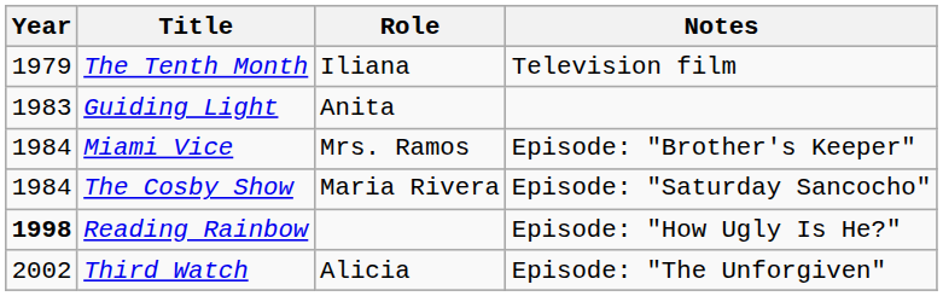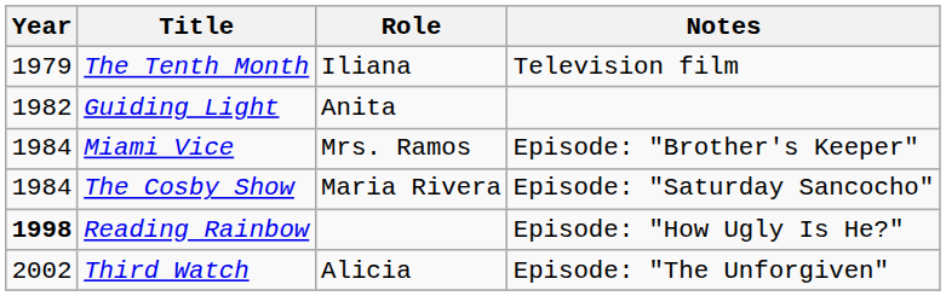 <table class="wikitable sortable">
 <tr>
 <th>Year</th>
 <th>Title</th>
 <th>Role</th>
 <th>Notes</th>
 </tr>
 <tr>
 <td>1979</td>
 <td><em><a href='#'>The Tenth Month</a></em></td>
 <td>Iliana</td>
 <td>Television film</td>
 </tr>
 <tr>
-<td>1983</td>
+<td>1982</td>
 <td><em><a href='#'>Guiding Light</a></em></td>
 <td>Anita</td>
 <td></td>
 </tr>
 <tr>
 <td>1984</td>
 <td><em><a href='#'>Miami Vice</a></em></td>
 <td>Mrs. Ramos</td>
 <td>Episode: "Brother's Keeper"</td>
 </tr>
 <tr>
 <td>1984</td>
 <td><em><a href='#'>The Cosby Show</a></em></td>
 <td>Maria Rivera</td>
 <td>Episode: "Saturday Sancocho"</td>
 </tr>
 <tr>
 <td><strong>1998</strong></td>
 <td><em><a href='#'>Reading Rainbow</a></em></td>
 <td></td>
 <td>Episode: "How Ugly Is He?"</td>
 </tr>
 <tr>
 <td>2002</td>
 <td><em><a href='#'>Third Watch</a></em></td>
 <td>Alicia</td>
 <td>Episode: "The Unforgiven"</td>
 </tr>
 </table>
